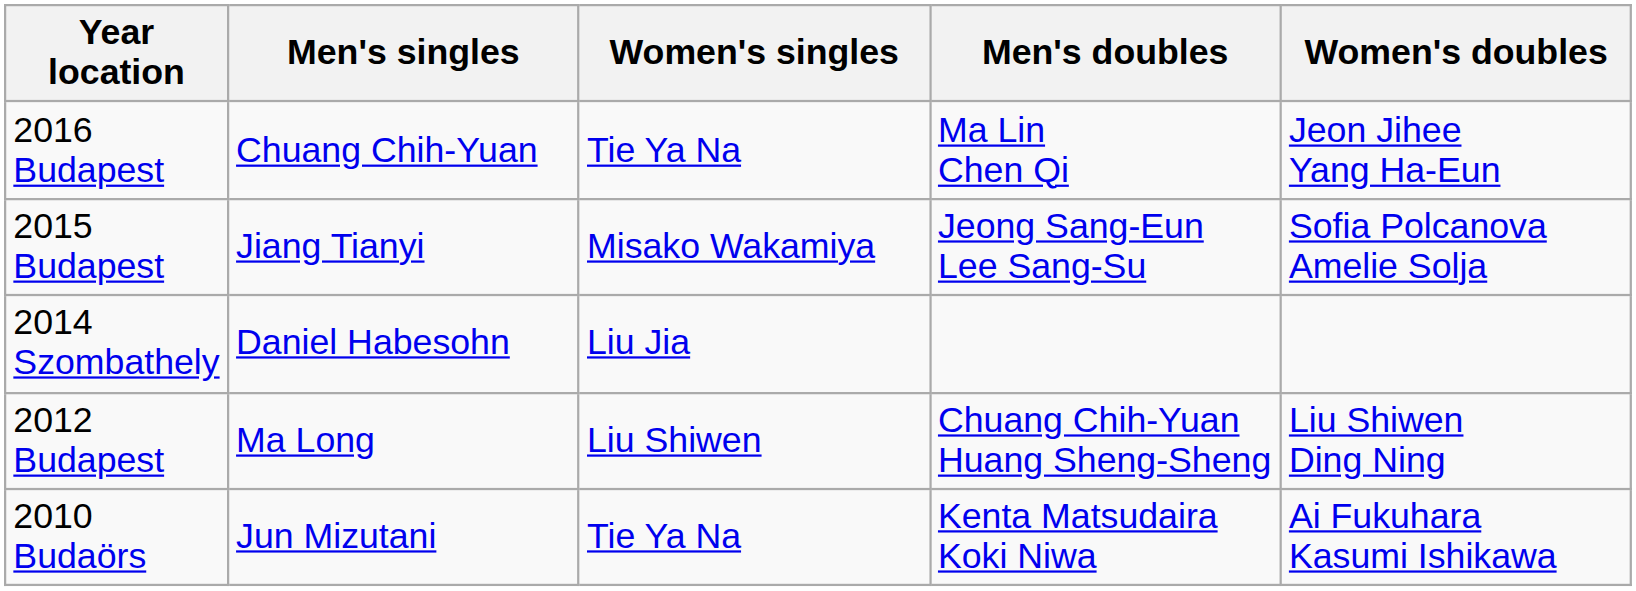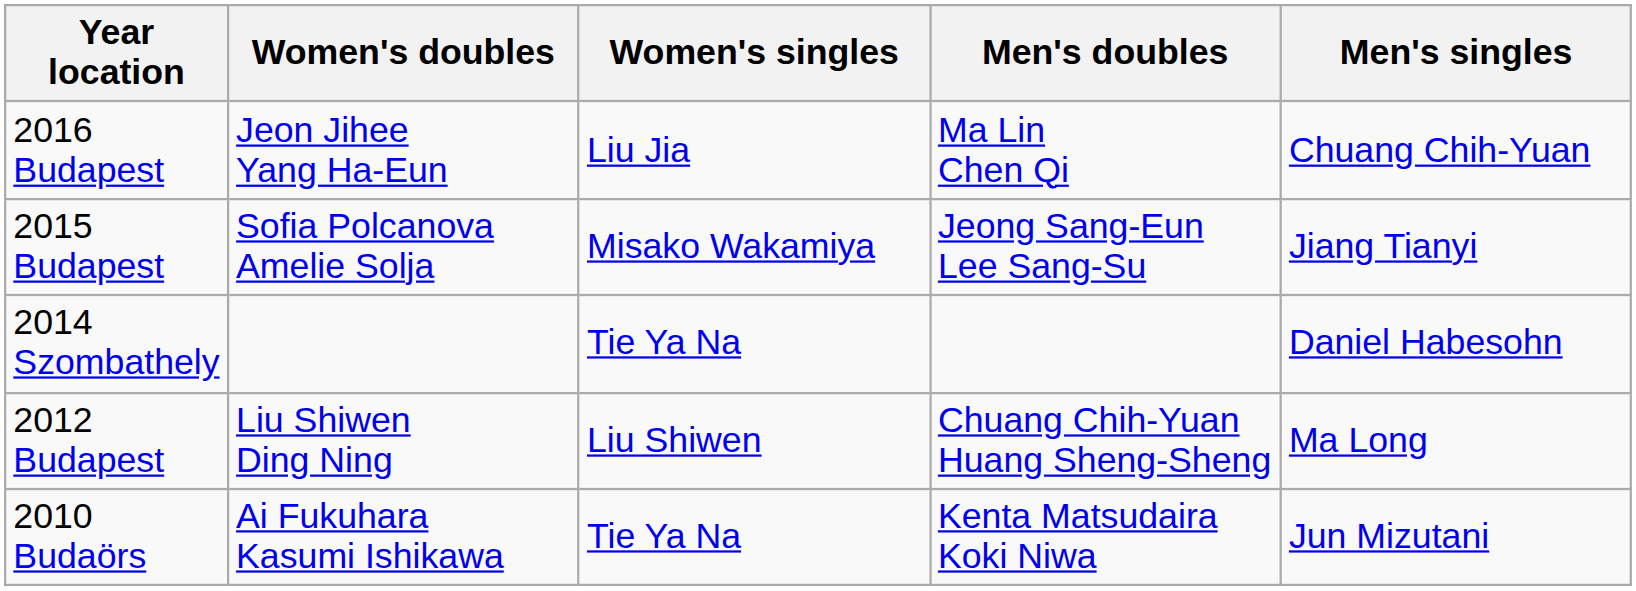 <table class="wikitable">
 <tr>
 <th width="80">Year <br> location</th>
-<th style="width:150px;">Men's singles</th>
+<th style="width:150px;">Women's doubles</th>
 <th style="width:150px;">Women's singles</th>
 <th style="width:150px;">Men's doubles</th>
-<th style="width:150px;">Women's doubles</th>
+<th style="width:150px;">Men's singles</th>
 </tr>
 <tr>
 <td>2016<br> <a href='#'>Budapest</a></td>
+<td> <a href='#'>Jeon Jihee</a> <br>  <a href='#'>Yang Ha-Eun</a></td>
+<td> <a href='#'>Liu Jia</a></td>
+<td> <a href='#'>Ma Lin</a> <br>  <a href='#'>Chen Qi</a></td>
 <td> <a href='#'>Chuang Chih-Yuan</a></td>
-<td> <a href='#'>Tie Ya Na</a></td>
-<td> <a href='#'>Ma Lin</a> <br>  <a href='#'>Chen Qi</a></td>
-<td> <a href='#'>Jeon Jihee</a> <br>  <a href='#'>Yang Ha-Eun</a></td>
 </tr>
 <tr>
 <td>2015<br> <a href='#'>Budapest</a></td>
-<td> <a href='#'>Jiang Tianyi</a></td>
+<td> <a href='#'>Sofia Polcanova</a> <br>  <a href='#'>Amelie Solja</a></td>
 <td> <a href='#'>Misako Wakamiya</a></td>
 <td> <a href='#'>Jeong Sang-Eun</a> <br>  <a href='#'>Lee Sang-Su</a></td>
-<td> <a href='#'>Sofia Polcanova</a> <br>  <a href='#'>Amelie Solja</a></td>
+<td> <a href='#'>Jiang Tianyi</a></td>
 </tr>
 <tr>
 <td>2014<br> <a href='#'>Szombathely</a></td>
+<td></td>
+<td> <a href='#'>Tie Ya Na</a></td>
+<td></td>
 <td> <a href='#'>Daniel Habesohn</a></td>
-<td> <a href='#'>Liu Jia</a></td>
-<td></td>
-<td></td>
 </tr>
 <tr>
 <td>2012<br> <a href='#'>Budapest</a></td>
-<td> <a href='#'>Ma Long</a></td>
+<td> <a href='#'>Liu Shiwen</a> <br>  <a href='#'>Ding Ning</a></td>
 <td> <a href='#'>Liu Shiwen</a></td>
 <td> <a href='#'>Chuang Chih-Yuan</a> <br>  <a href='#'>Huang Sheng-Sheng</a></td>
-<td> <a href='#'>Liu Shiwen</a> <br>  <a href='#'>Ding Ning</a></td>
+<td> <a href='#'>Ma Long</a></td>
 </tr>
 <tr>
 <td>2010<br> <a href='#'>Budaörs</a></td>
-<td> <a href='#'>Jun Mizutani</a></td>
+<td> <a href='#'>Ai Fukuhara</a> <br>  <a href='#'>Kasumi Ishikawa</a></td>
 <td> <a href='#'>Tie Ya Na</a></td>
 <td> <a href='#'>Kenta Matsudaira</a> <br>  <a href='#'>Koki Niwa</a></td>
-<td> <a href='#'>Ai Fukuhara</a> <br>  <a href='#'>Kasumi Ishikawa</a></td>
+<td> <a href='#'>Jun Mizutani</a></td>
 </tr>
 </table>
